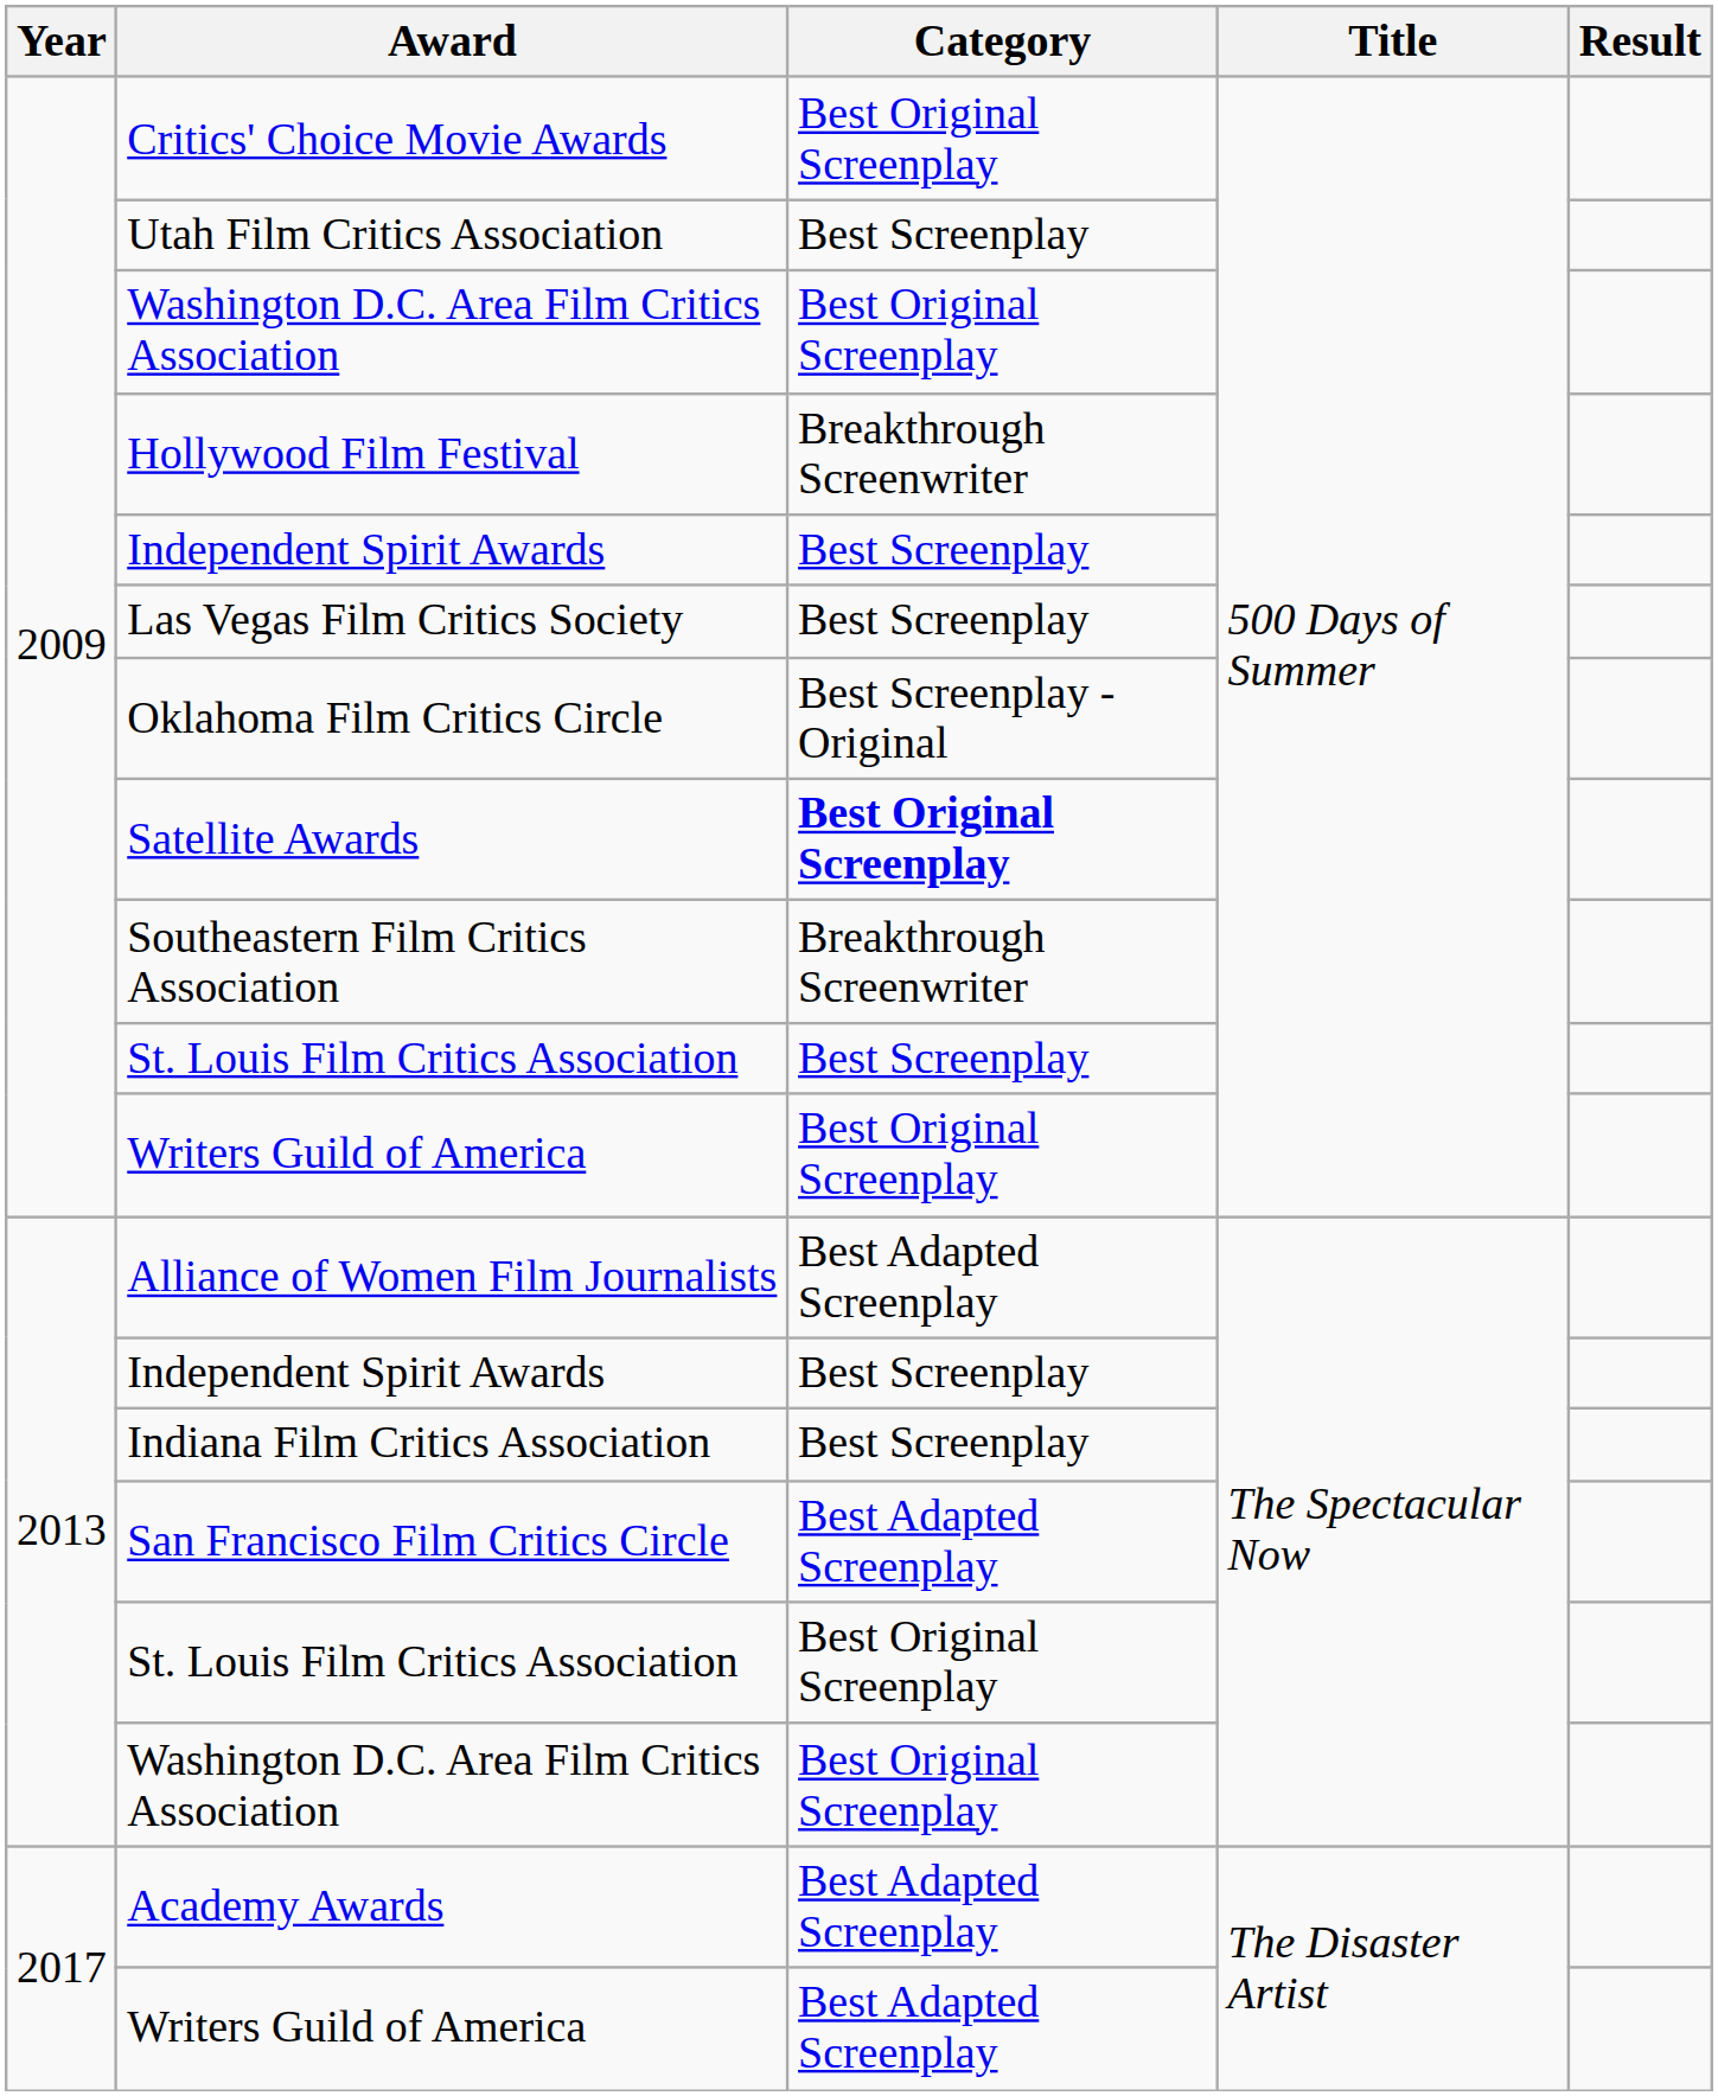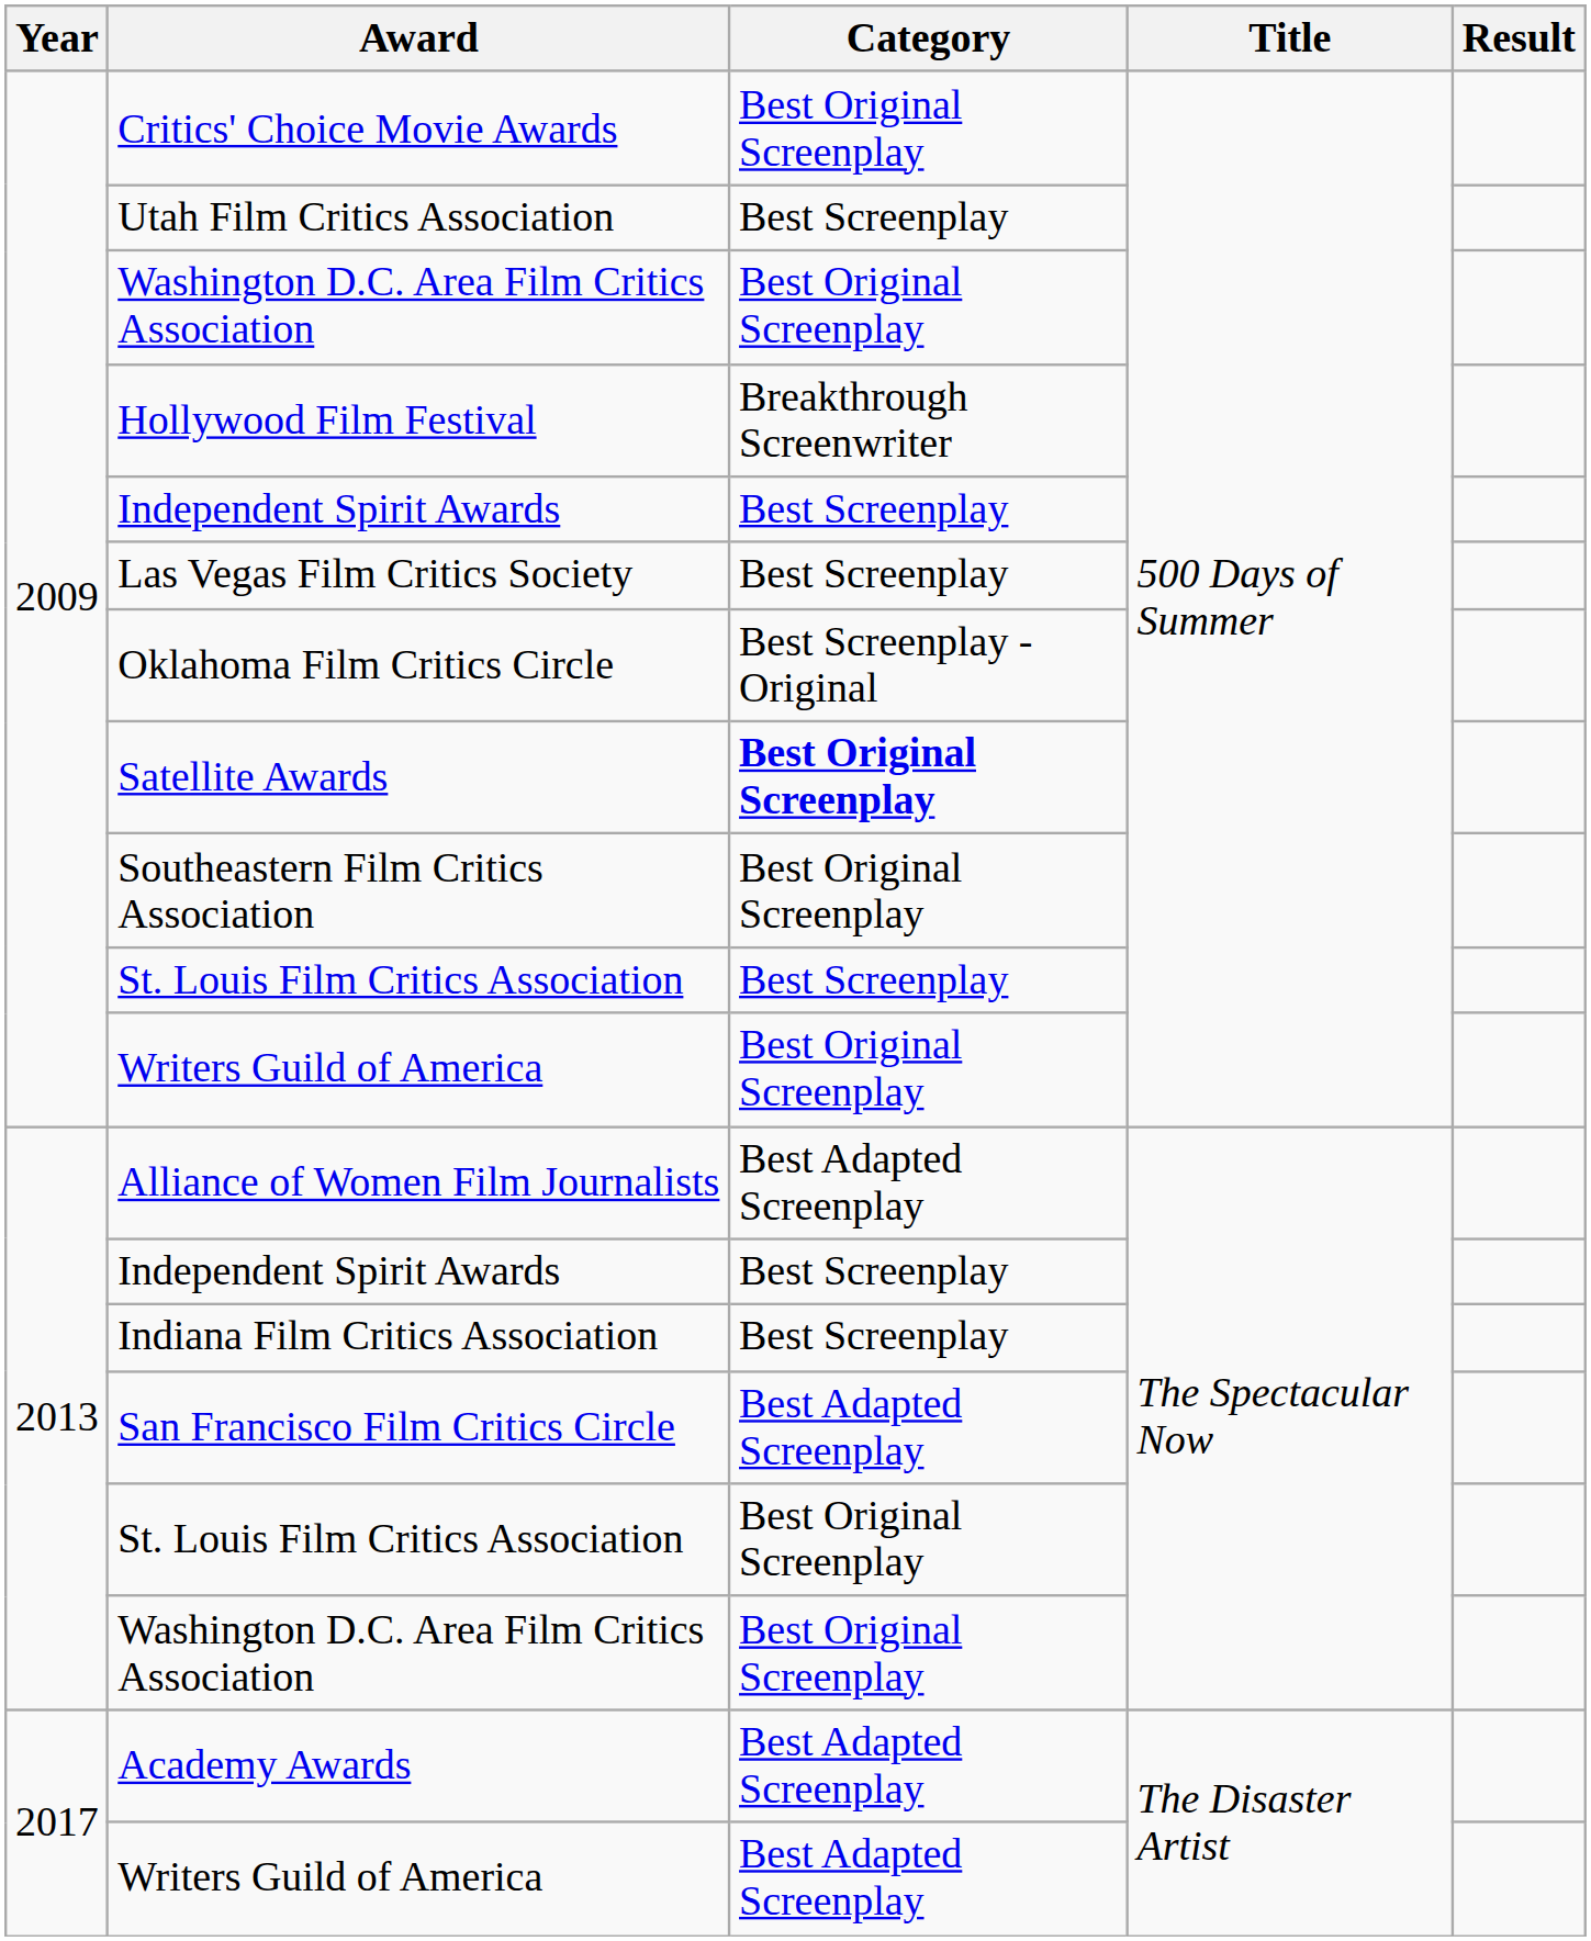 <table class="wikitable">
 <tr>
 <th>Year</th>
 <th>Award</th>
 <th>Category</th>
 <th>Title</th>
 <th>Result</th>
 </tr>
 <tr>
 <td rowspan=11>2009</td>
 <td><a href='#'>Critics' Choice Movie Awards</a></td>
 <td><a href='#'>Best Original Screenplay</a></td>
 <td rowspan=11><em>500 Days of Summer</em></td>
 <td></td>
 </tr>
 <tr>
 <td>Utah Film Critics Association</td>
 <td>Best Screenplay</td>
 <td></td>
 </tr>
 <tr>
 <td><a href='#'>Washington D.C. Area Film Critics Association</a></td>
 <td><a href='#'>Best Original Screenplay</a></td>
 <td></td>
 </tr>
 <tr>
 <td><a href='#'>Hollywood Film Festival</a></td>
 <td>Breakthrough Screenwriter</td>
 <td></td>
 </tr>
 <tr>
 <td><a href='#'>Independent Spirit Awards</a></td>
 <td><a href='#'>Best Screenplay</a></td>
 <td></td>
 </tr>
 <tr>
 <td>Las Vegas Film Critics Society</td>
 <td>Best Screenplay</td>
 <td></td>
 </tr>
 <tr>
 <td>Oklahoma Film Critics Circle</td>
 <td>Best Screenplay - Original</td>
 <td></td>
 </tr>
 <tr>
 <td><a href='#'>Satellite Awards</a></td>
 <td><strong><a href='#'>Best Original Screenplay</a></strong></td>
 <td></td>
 </tr>
 <tr>
 <td>Southeastern Film Critics Association</td>
-<td>Breakthrough Screenwriter</td>
+<td>Best Original Screenplay</td>
 <td></td>
 </tr>
 <tr>
 <td><a href='#'>St. Louis Film Critics Association</a></td>
 <td><a href='#'>Best Screenplay</a></td>
 <td></td>
 </tr>
 <tr>
 <td><a href='#'>Writers Guild of America</a></td>
 <td><a href='#'>Best Original Screenplay</a></td>
 <td></td>
 </tr>
 <tr>
 <td rowspan=6>2013</td>
 <td><a href='#'>Alliance of Women Film Journalists</a></td>
 <td>Best Adapted Screenplay</td>
 <td rowspan=6><em>The Spectacular Now</em></td>
 <td></td>
 </tr>
 <tr>
 <td>Independent Spirit Awards</td>
 <td>Best Screenplay</td>
 <td></td>
 </tr>
 <tr>
 <td>Indiana Film Critics Association</td>
 <td>Best Screenplay</td>
 <td></td>
 </tr>
 <tr>
 <td><a href='#'>San Francisco Film Critics Circle</a></td>
 <td><a href='#'>Best Adapted Screenplay</a></td>
 <td></td>
 </tr>
 <tr>
 <td>St. Louis Film Critics Association</td>
 <td>Best Original Screenplay</td>
 <td></td>
 </tr>
 <tr>
 <td>Washington D.C. Area Film Critics Association</td>
 <td><a href='#'>Best Original Screenplay</a></td>
 <td></td>
 </tr>
 <tr>
 <td rowspan=2>2017</td>
 <td><a href='#'>Academy Awards</a></td>
 <td><a href='#'>Best Adapted Screenplay</a></td>
 <td rowspan=2><em>The Disaster Artist</em></td>
 <td></td>
 </tr>
 <tr>
 <td>Writers Guild of America</td>
 <td><a href='#'>Best Adapted Screenplay</a></td>
 <td></td>
 </tr>
 </table>
